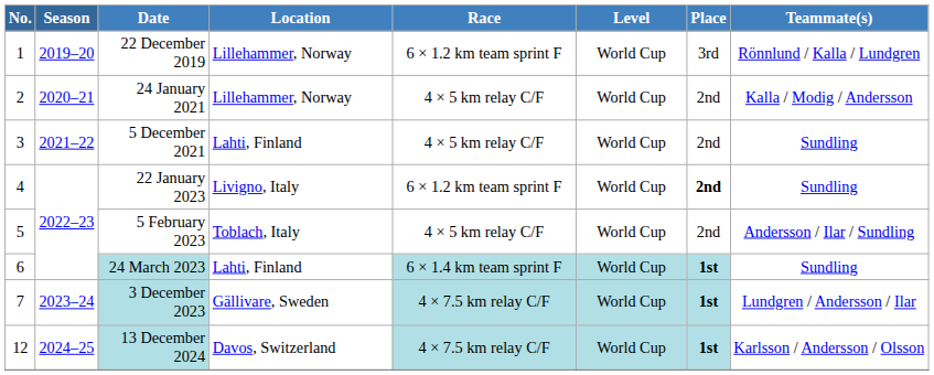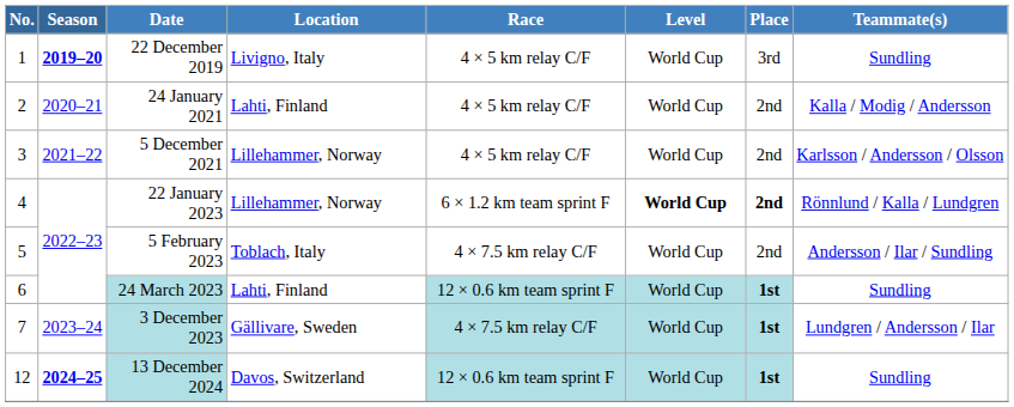 <table class="wikitable sortable" style="font-size:95%; text-align:center; border:grey solid 1px; border-collapse:collapse; background:#ffffff;">
 <tr style="background:#efefef;">
 <th style="background-color:#369; color:white;">No.</th>
 <th style="background-color:#369; color:white;">Season</th>
 <th style="background-color:#4180be; color:white; width:100px;">Date</th>
 <th style="background-color:#4180be; color:white; width:170px;">Location</th>
 <th style="background-color:#4180be; color:white; width:170px;">Race</th>
 <th style="background-color:#4180be; color:white; width:100px;">Level</th>
 <th style="background-color:#4180be; color:white;">Place</th>
 <th style="background-color:#4180be; color:white;">Teammate(s)</th>
 </tr>
 <tr>
 <td align=center>1</td>
-<td rowspan=1 align=center><a href='#'>2019–20</a></td>
+<td rowspan=1 align=center><strong><a href='#'>2019–20</a></strong></td>
 <td bgcolor="#FFFFFF" align=right>22 December 2019</td>
-<td align=left> <a href='#'>Lillehammer</a>, Norway</td>
-<td>6 × 1.2 km team sprint F</td>
+<td align=left> <a href='#'>Livigno</a>, Italy</td>
+<td>4 × 5 km relay C/F</td>
 <td>World Cup</td>
 <td>3rd</td>
-<td><a href='#'>Rönnlund</a> / <a href='#'>Kalla</a> / <a href='#'>Lundgren</a></td>
+<td><a href='#'>Sundling</a></td>
 </tr>
 <tr>
 <td align=center>2</td>
 <td rowspan=1 align=center><a href='#'>2020–21</a></td>
 <td align=right>24 January 2021</td>
-<td align=left> <a href='#'>Lillehammer</a>, Norway</td>
+<td align=left> <a href='#'>Lahti</a>, Finland</td>
 <td>4 × 5 km relay C/F</td>
 <td>World Cup</td>
 <td>2nd</td>
 <td><a href='#'>Kalla</a> / <a href='#'>Modig</a> / <a href='#'>Andersson</a></td>
 </tr>
 <tr>
 <td align=center>3</td>
 <td rowspan=1 align=center><a href='#'>2021–22</a></td>
 <td align=right>5 December 2021</td>
-<td align=left> <a href='#'>Lahti</a>, Finland</td>
+<td align=left> <a href='#'>Lillehammer</a>, Norway</td>
 <td>4 × 5 km relay C/F</td>
 <td>World Cup</td>
 <td>2nd</td>
-<td><a href='#'>Sundling</a></td>
+<td><a href='#'>Karlsson</a> / <a href='#'>Andersson</a> / <a href='#'>Olsson</a></td>
 </tr>
 <tr>
 <td align=center>4</td>
 <td rowspan=3 align=center><a href='#'>2022–23</a></td>
 <td align=right>22 January 2023</td>
-<td align=left> <a href='#'>Livigno</a>, Italy</td>
+<td align=left> <a href='#'>Lillehammer</a>, Norway</td>
 <td>6 × 1.2 km team sprint F</td>
-<td>World Cup</td>
+<td><strong>World Cup</strong></td>
 <td><strong>2nd</strong></td>
-<td><a href='#'>Sundling</a></td>
+<td><a href='#'>Rönnlund</a> / <a href='#'>Kalla</a> / <a href='#'>Lundgren</a></td>
 </tr>
 <tr>
 <td align=center>5</td>
 <td align=right>5 February 2023</td>
 <td align=left> <a href='#'>Toblach</a>, Italy</td>
-<td>4 × 5 km relay C/F</td>
+<td>4 × 7.5 km relay C/F</td>
 <td>World Cup</td>
 <td>2nd</td>
 <td><a href='#'>Andersson</a> / <a href='#'>Ilar</a> / <a href='#'>Sundling</a></td>
 </tr>
 <tr>
 <td align=center>6</td>
 <td bgcolor="#BOEOE6" align=right>24 March 2023</td>
 <td align=left> <a href='#'>Lahti</a>, Finland</td>
-<td bgcolor="#BOEOE6">6 × 1.4 km team sprint F</td>
+<td bgcolor="#BOEOE6">12 × 0.6 km team sprint F</td>
 <td bgcolor="#BOEOE6">World Cup</td>
 <td bgcolor="#BOEOE6"><strong>1st</strong></td>
 <td><a href='#'>Sundling</a></td>
 </tr>
 <tr>
 <td align=center>7</td>
 <td rowspan=1 align=center><a href='#'>2023–24</a></td>
 <td bgcolor="#BOEOE6" align=right>3 December 2023</td>
 <td align=left> <a href='#'>Gällivare</a>, Sweden</td>
 <td bgcolor="#BOEOE6">4 × 7.5 km relay C/F</td>
 <td bgcolor="#BOEOE6">World Cup</td>
 <td bgcolor="#BOEOE6"><strong>1st</strong></td>
 <td><a href='#'>Lundgren</a> / <a href='#'>Andersson</a> / <a href='#'>Ilar</a></td>
 </tr>
 <tr>
 <td align=center>12</td>
-<td rowspan=1 align=center><a href='#'>2024–25</a></td>
+<td rowspan=1 align=center><strong><a href='#'>2024–25</a></strong></td>
 <td bgcolor="#BOEOE6" align=right>13 December 2024</td>
 <td align=left> <a href='#'>Davos</a>, Switzerland</td>
-<td bgcolor="#BOEOE6">4 × 7.5 km relay C/F</td>
+<td bgcolor="#BOEOE6">12 × 0.6 km team sprint F</td>
 <td bgcolor="#BOEOE6">World Cup</td>
 <td bgcolor="#BOEOE6"><strong>1st</strong></td>
-<td><a href='#'>Karlsson</a> / <a href='#'>Andersson</a> / <a href='#'>Olsson</a></td>
+<td><a href='#'>Sundling</a></td>
 </tr>
 <tr>
 </tr>
 </table>
